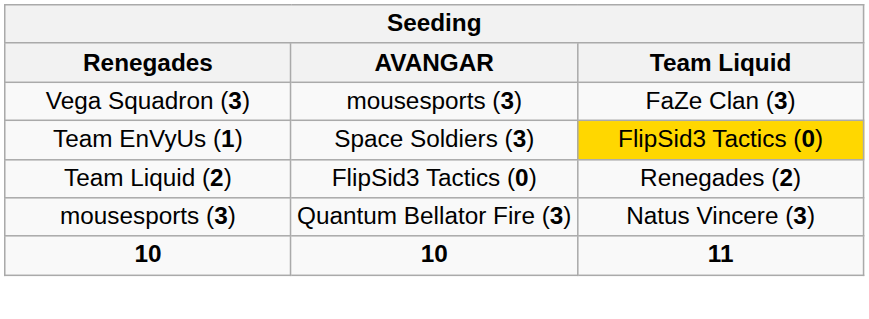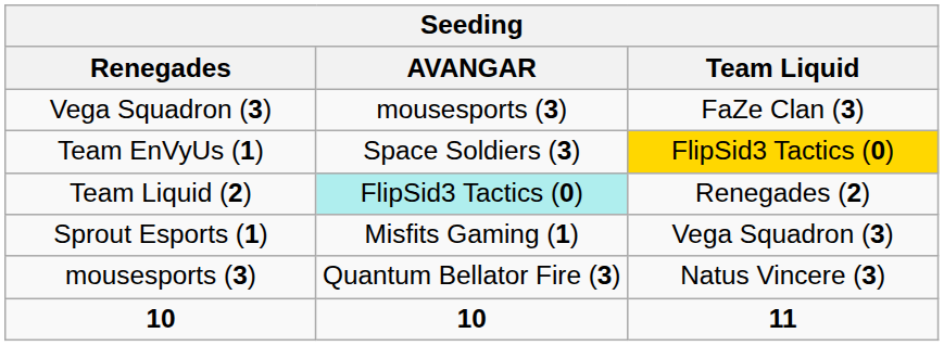 <table class="wikitable" style="text-align: center;">
 <tr>
 <th colspan=3>Seeding</th>
 </tr>
 <tr>
 <th width="181px">Renegades</th>
 <th width="181px">AVANGAR</th>
 <th width="181px">Team Liquid</th>
 </tr>
 <tr>
 <td>Vega Squadron (<strong>3</strong>)</td>
 <td>mousesports (<strong>3</strong>)</td>
 <td>FaZe Clan (<strong>3</strong>)</td>
 </tr>
 <tr>
 <td>Team EnVyUs (<strong>1</strong>)</td>
 <td>Space Soldiers (<strong>3</strong>)</td>
 <td style="background: gold;">FlipSid3 Tactics (<strong>0</strong>)</td>
 </tr>
 <tr>
 <td>Team Liquid (<strong>2</strong>)</td>
-<td>FlipSid3 Tactics (<strong>0</strong>)</td>
+<td style="background: paleturquoise;">FlipSid3 Tactics (<strong>0</strong>)</td>
 <td>Renegades (<strong>2</strong>)</td>
+</tr>
+<tr>
+<td>Sprout Esports (<strong>1</strong>)</td>
+<td>Misfits Gaming (<strong>1</strong>)</td>
+<td>Vega Squadron (<strong>3</strong>)</td>
 </tr>
 <tr>
 <td>mousesports (<strong>3</strong>)</td>
 <td>Quantum Bellator Fire (<strong>3</strong>)</td>
 <td>Natus Vincere (<strong>3</strong>)</td>
 </tr>
 <tr>
 <td><strong>10</strong></td>
 <td><strong>10</strong></td>
 <td><strong>11</strong></td>
 </tr>
 </table>
